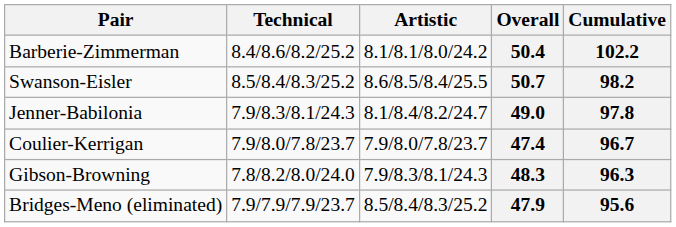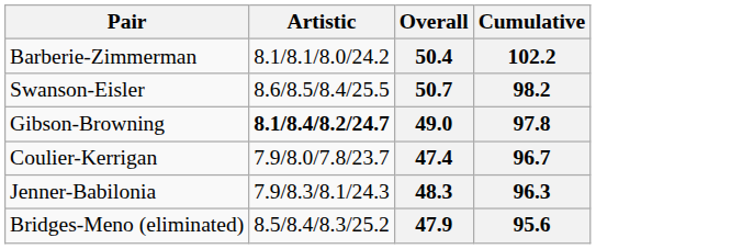 <table class="wikitable">
 <tr>
 <th>Pair</th>
-<th>Technical</th>
 <th>Artistic</th>
 <th>Overall</th>
 <th>Cumulative</th>
 </tr>
 <tr>
 <td>Barberie-Zimmerman</td>
-<td>8.4/8.6/8.2/25.2</td>
 <td>8.1/8.1/8.0/24.2</td>
 <th>50.4</th>
 <th>102.2</th>
 </tr>
 <tr>
 <td>Swanson-Eisler</td>
-<td>8.5/8.4/8.3/25.2</td>
 <td>8.6/8.5/8.4/25.5</td>
 <th>50.7</th>
 <th>98.2</th>
 </tr>
 <tr>
-<td>Jenner-Babilonia</td>
-<td>7.9/8.3/8.1/24.3</td>
-<td>8.1/8.4/8.2/24.7</td>
+<td>Gibson-Browning</td>
+<td><strong>8.1/8.4/8.2/24.7</strong></td>
 <th>49.0</th>
 <th>97.8</th>
 </tr>
 <tr>
 <td>Coulier-Kerrigan</td>
 <td>7.9/8.0/7.8/23.7</td>
-<td>7.9/8.0/7.8/23.7</td>
 <th>47.4</th>
 <th>96.7</th>
 </tr>
 <tr>
-<td>Gibson-Browning</td>
-<td>7.8/8.2/8.0/24.0</td>
+<td>Jenner-Babilonia</td>
 <td>7.9/8.3/8.1/24.3</td>
 <th>48.3</th>
 <th>96.3</th>
 </tr>
 <tr>
 <td>Bridges-Meno (eliminated)</td>
-<td>7.9/7.9/7.9/23.7</td>
 <td>8.5/8.4/8.3/25.2</td>
 <th>47.9</th>
 <th>95.6</th>
 </tr>
 </table>
